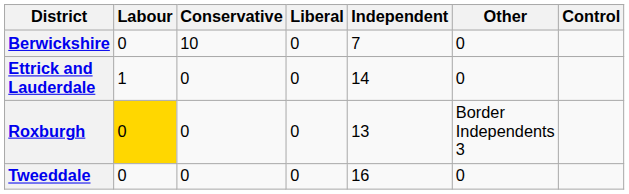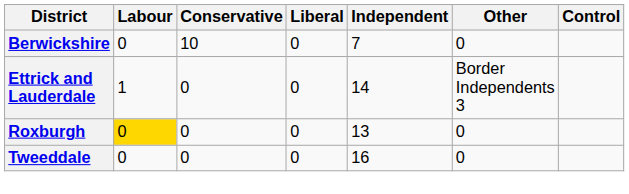 <table class="wikitable">
 <tr>
 <th scope="col">District</th>
 <th scope="col">Labour</th>
 <th scope="col">Conservative</th>
 <th scope="col">Liberal</th>
 <th scope="col">Independent</th>
 <th scope="col">Other</th>
 <th scope="col" colspan=2>Control<br></th>
 </tr>
 <tr>
 <th scope="row" style="text-align: left;"><a href='#'>Berwickshire</a></th>
 <td>0</td>
 <td>10</td>
 <td>0</td>
 <td>7</td>
 <td>0</td>
 <td></td>
 </tr>
 <tr>
 <th scope="row" style="text-align: left;"><a href='#'>Ettrick and Lauderdale</a></th>
 <td>1</td>
 <td>0</td>
 <td>0</td>
 <td>14</td>
-<td>0</td>
+<td>Border Independents 3</td>
 <td></td>
 </tr>
 <tr>
 <th scope="row" style="text-align: left;"><a href='#'>Roxburgh</a></th>
 <td style="background: gold;">0</td>
 <td>0</td>
 <td>0</td>
 <td>13</td>
-<td>Border Independents 3</td>
+<td>0</td>
 <td></td>
 </tr>
 <tr>
 <th scope="row" style="text-align: left;"><a href='#'>Tweeddale</a></th>
 <td>0</td>
 <td>0</td>
 <td>0</td>
 <td>16</td>
 <td>0</td>
 <td></td>
 </tr>
 </table>
